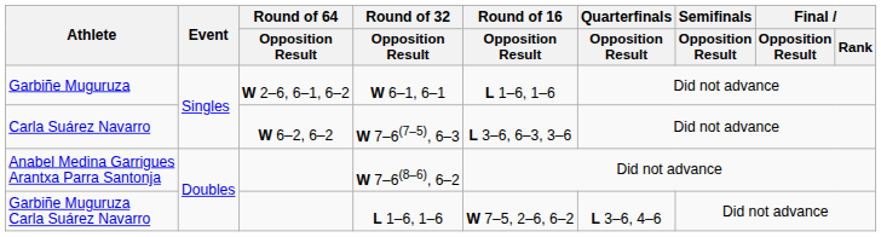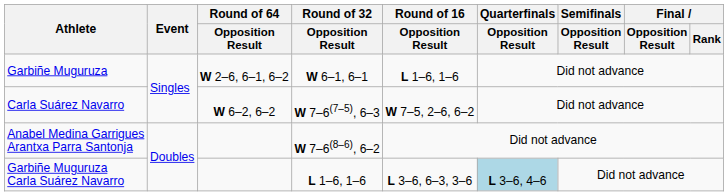 <table class="wikitable" style="font-size:90%;">
 <tr>
 <th rowspan=2>Athlete</th>
 <th rowspan=2>Event</th>
 <th>Round of 64</th>
 <th>Round of 32</th>
 <th>Round of 16</th>
 <th>Quarterfinals</th>
 <th>Semifinals</th>
 <th colspan=2>Final / </th>
 </tr>
 <tr style="font-size:95%">
 <th>Opposition<br>Result</th>
 <th>Opposition<br>Result</th>
 <th>Opposition<br>Result</th>
 <th>Opposition<br>Result</th>
 <th>Opposition<br>Result</th>
 <th>Opposition<br>Result</th>
 <th>Rank</th>
 </tr>
 <tr align=center>
 <td align=left><a href='#'>Garbiñe Muguruza</a></td>
 <td style="text-align:left;" rowspan="2"><a href='#'>Singles</a></td>
 <td><br><strong>W</strong> 2–6, 6–1, 6–2</td>
 <td><br><strong>W</strong> 6–1, 6–1</td>
 <td><br><strong>L</strong> 1–6, 1–6</td>
 <td colspan=4>Did not advance</td>
 </tr>
 <tr align=center>
 <td align=left><a href='#'>Carla Suárez Navarro</a></td>
 <td><br><strong>W</strong> 6–2, 6–2</td>
 <td><br><strong>W</strong> 7–6<sup>(7–5)</sup>, 6–3</td>
-<td><br><strong>L</strong> 3–6, 6–3, 3–6</td>
+<td><br><strong>W</strong> 7–5, 2–6, 6–2</td>
 <td colspan=4>Did not advance</td>
 </tr>
 <tr align=center>
 <td align=left><a href='#'>Anabel Medina Garrigues</a><br><a href='#'>Arantxa Parra Santonja</a></td>
 <td style="text-align:left;" rowspan="2"><a href='#'>Doubles</a></td>
 <td></td>
 <td><br><strong>W</strong> 7–6<sup>(8–6)</sup>, 6–2</td>
 <td colspan=5>Did not advance</td>
 </tr>
 <tr align=center>
 <td align=left><a href='#'>Garbiñe Muguruza</a><br><a href='#'>Carla Suárez Navarro</a></td>
 <td></td>
 <td><br><strong>L</strong> 1–6, 1–6</td>
-<td><br><strong>W</strong> 7–5, 2–6, 6–2</td>
-<td><br><strong>L</strong> 3–6, 4–6</td>
+<td><br><strong>L</strong> 3–6, 6–3, 3–6</td>
+<td style="background: lightblue;"><br><strong>L</strong> 3–6, 4–6</td>
 <td colspan=3>Did not advance</td>
 </tr>
 </table>
